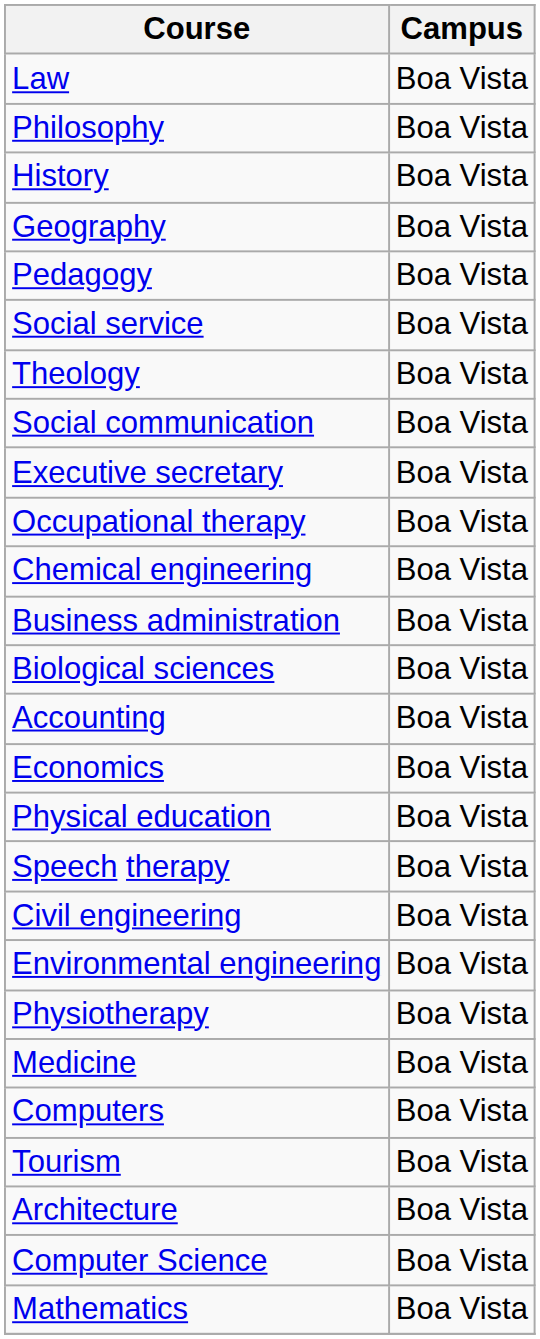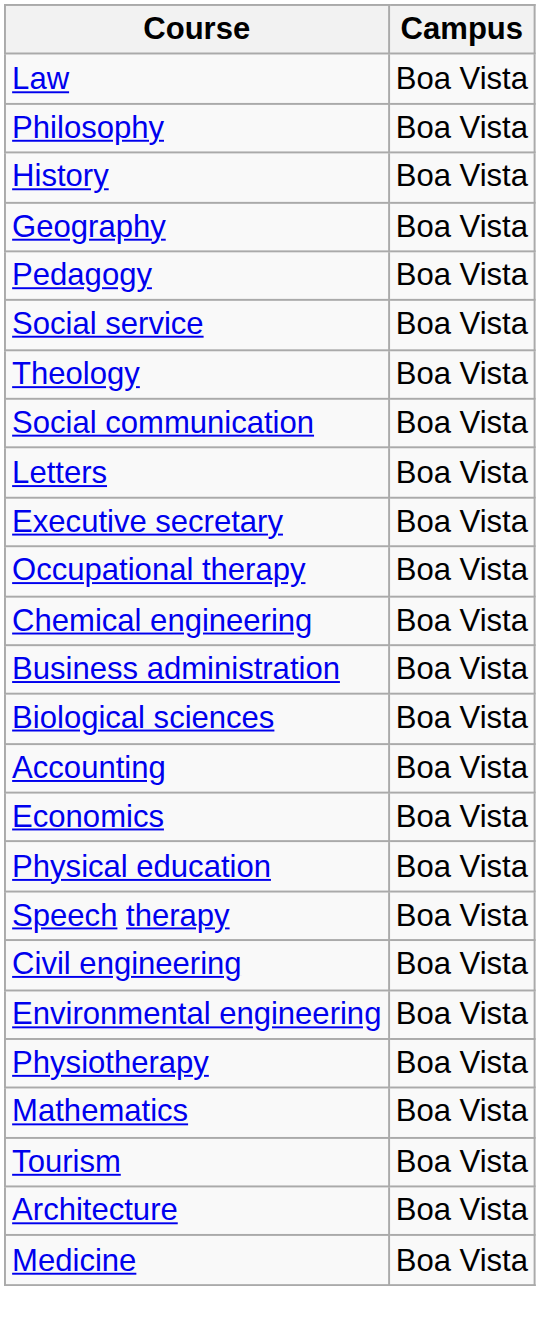 <table class="wikitable">
 <tr>
 <th>Course</th>
 <th>Campus</th>
 </tr>
 <tr>
 <td><a href='#'>Law</a></td>
 <td>Boa Vista</td>
 </tr>
 <tr>
 <td><a href='#'>Philosophy</a></td>
 <td>Boa Vista</td>
 </tr>
 <tr>
 <td><a href='#'>History</a></td>
 <td>Boa Vista</td>
 </tr>
 <tr>
 <td><a href='#'>Geography</a></td>
 <td>Boa Vista</td>
 </tr>
 <tr>
 <td><a href='#'>Pedagogy</a></td>
 <td>Boa Vista</td>
 </tr>
 <tr>
 <td><a href='#'>Social service</a></td>
 <td>Boa Vista</td>
 </tr>
 <tr>
 <td><a href='#'>Theology</a></td>
 <td>Boa Vista</td>
 </tr>
 <tr>
 <td><a href='#'>Social communication</a></td>
+<td>Boa Vista</td>
+</tr>
+<tr>
+<td><a href='#'>Letters</a></td>
 <td>Boa Vista</td>
 </tr>
 <tr>
 <td><a href='#'>Executive secretary</a></td>
 <td>Boa Vista</td>
 </tr>
 <tr>
 <td><a href='#'>Occupational therapy</a></td>
 <td>Boa Vista</td>
 </tr>
 <tr>
 <td><a href='#'>Chemical engineering</a></td>
 <td>Boa Vista</td>
 </tr>
 <tr>
 <td><a href='#'>Business administration</a></td>
 <td>Boa Vista</td>
 </tr>
 <tr>
 <td><a href='#'>Biological sciences</a></td>
 <td>Boa Vista</td>
 </tr>
 <tr>
 <td><a href='#'>Accounting</a></td>
 <td>Boa Vista</td>
 </tr>
 <tr>
 <td><a href='#'>Economics</a></td>
 <td>Boa Vista</td>
 </tr>
 <tr>
 <td><a href='#'>Physical education</a></td>
 <td>Boa Vista</td>
 </tr>
 <tr>
 <td><a href='#'>Speech</a> <a href='#'>therapy</a></td>
 <td>Boa Vista</td>
 </tr>
 <tr>
 <td><a href='#'>Civil engineering</a></td>
 <td>Boa Vista</td>
 </tr>
 <tr>
 <td><a href='#'>Environmental engineering</a></td>
 <td>Boa Vista</td>
 </tr>
 <tr>
 <td><a href='#'>Physiotherapy</a></td>
 <td>Boa Vista</td>
 </tr>
 <tr>
-<td><a href='#'>Medicine</a></td>
-<td>Boa Vista</td>
-</tr>
-<tr>
-<td><a href='#'>Computers</a></td>
+<td><a href='#'>Mathematics</a></td>
 <td>Boa Vista</td>
 </tr>
 <tr>
 <td><a href='#'>Tourism</a></td>
 <td>Boa Vista</td>
 </tr>
 <tr>
 <td><a href='#'>Architecture</a></td>
 <td>Boa Vista</td>
 </tr>
 <tr>
-<td><a href='#'>Computer Science</a></td>
-<td>Boa Vista</td>
-</tr>
-<tr>
-<td><a href='#'>Mathematics</a></td>
+<td><a href='#'>Medicine</a></td>
 <td>Boa Vista</td>
 </tr>
 <tr>
 </tr>
 </table>
